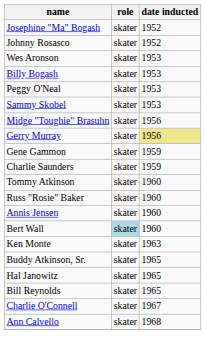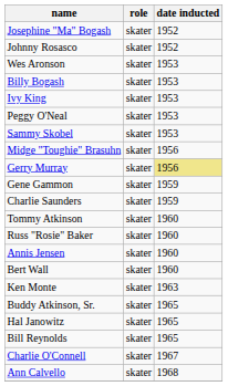 <table class="wikitable sortable">
 <tr>
 <th>name</th>
 <th>role</th>
 <th>date inducted</th>
 </tr>
 <tr>
 <td><a href='#'>Josephine "Ma" Bogash</a></td>
 <td>skater</td>
 <td>1952</td>
 </tr>
 <tr>
 <td>Johnny Rosasco</td>
 <td>skater</td>
 <td>1952</td>
 </tr>
 <tr>
 <td>Wes Aronson</td>
 <td>skater</td>
 <td>1953</td>
 </tr>
 <tr>
 <td><a href='#'>Billy Bogash</a></td>
+<td>skater</td>
+<td>1953</td>
+</tr>
+<tr>
+<td><a href='#'>Ivy King</a></td>
 <td>skater</td>
 <td>1953</td>
 </tr>
 <tr>
 <td>Peggy O'Neal</td>
 <td>skater</td>
 <td>1953</td>
 </tr>
 <tr>
 <td><a href='#'>Sammy Skobel</a></td>
 <td>skater</td>
 <td>1953</td>
 </tr>
 <tr>
 <td><a href='#'>Midge "Toughie" Brasuhn</a></td>
 <td>skater</td>
 <td>1956</td>
 </tr>
 <tr>
 <td><a href='#'>Gerry Murray</a></td>
 <td>skater</td>
 <td style="background: khaki;">1956</td>
 </tr>
 <tr>
 <td>Gene Gammon</td>
 <td>skater</td>
 <td>1959</td>
 </tr>
 <tr>
 <td>Charlie Saunders</td>
 <td>skater</td>
 <td>1959</td>
 </tr>
 <tr>
 <td>Tommy Atkinson</td>
 <td>skater</td>
 <td>1960</td>
 </tr>
 <tr>
 <td>Russ "Rosie" Baker</td>
 <td>skater</td>
 <td>1960</td>
 </tr>
 <tr>
 <td><a href='#'>Annis Jensen</a></td>
 <td>skater</td>
 <td>1960</td>
 </tr>
 <tr>
 <td>Bert Wall</td>
-<td style="background: lightblue;">skater</td>
+<td>skater</td>
 <td>1960</td>
 </tr>
 <tr>
 <td>Ken Monte</td>
 <td>skater</td>
 <td>1963</td>
 </tr>
 <tr>
 <td>Buddy Atkinson, Sr.</td>
 <td>skater</td>
 <td>1965</td>
 </tr>
 <tr>
 <td>Hal Janowitz</td>
 <td>skater</td>
 <td>1965</td>
 </tr>
 <tr>
 <td>Bill Reynolds</td>
 <td>skater</td>
 <td>1965</td>
 </tr>
 <tr>
 <td><a href='#'>Charlie O'Connell</a></td>
 <td>skater</td>
 <td>1967</td>
 </tr>
 <tr>
 <td><a href='#'>Ann Calvello</a></td>
 <td>skater</td>
 <td>1968</td>
 </tr>
 <tr>
 </tr>
 </table>
